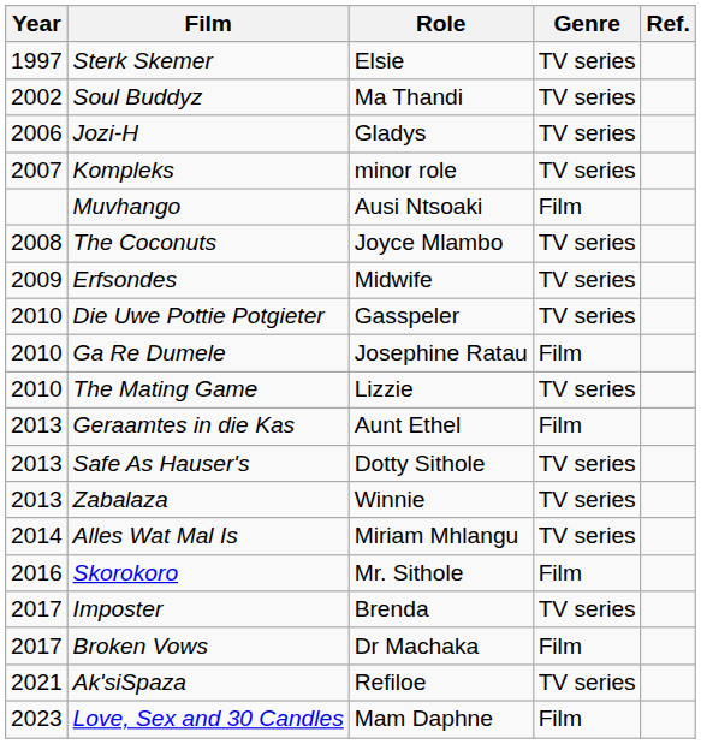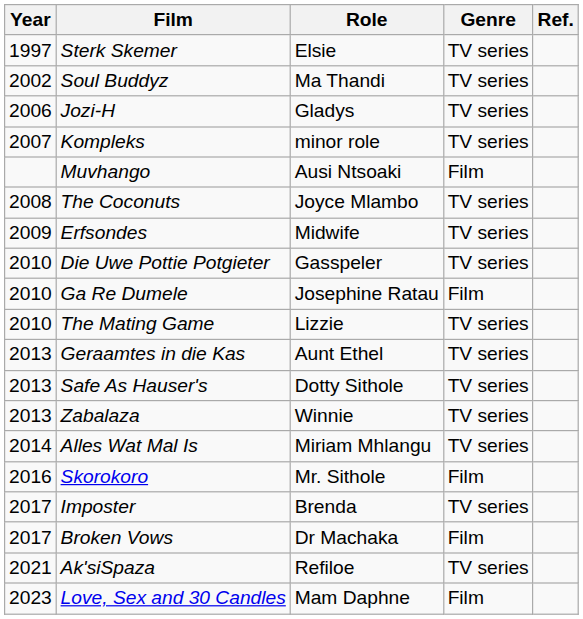 <table class="wikitable">
 <tr>
 <th>Year</th>
 <th>Film</th>
 <th>Role</th>
 <th>Genre</th>
 <th>Ref.</th>
 </tr>
 <tr>
 <td>1997</td>
 <td><em>Sterk Skemer</em></td>
 <td>Elsie</td>
 <td>TV series</td>
 <td></td>
 </tr>
 <tr>
 <td>2002</td>
 <td><em>Soul Buddyz</em></td>
 <td>Ma Thandi</td>
 <td>TV series</td>
 <td></td>
 </tr>
 <tr>
 <td>2006</td>
 <td><em>Jozi-H</em></td>
 <td>Gladys</td>
 <td>TV series</td>
 <td></td>
 </tr>
 <tr>
 <td>2007</td>
 <td><em>Kompleks</em></td>
 <td>minor role</td>
 <td>TV series</td>
 <td></td>
 </tr>
 <tr>
 <td></td>
 <td><em>Muvhango</em></td>
 <td>Ausi Ntsoaki</td>
 <td>Film</td>
 <td></td>
 </tr>
 <tr>
 <td>2008</td>
 <td><em>The Coconuts</em></td>
 <td>Joyce Mlambo</td>
 <td>TV series</td>
 <td></td>
 </tr>
 <tr>
 <td>2009</td>
 <td><em>Erfsondes</em></td>
 <td>Midwife</td>
 <td>TV series</td>
 <td></td>
 </tr>
 <tr>
 <td>2010</td>
 <td><em>Die Uwe Pottie Potgieter</em></td>
 <td>Gasspeler</td>
 <td>TV series</td>
 <td></td>
 </tr>
 <tr>
 <td>2010</td>
 <td><em>Ga Re Dumele</em></td>
 <td>Josephine Ratau</td>
 <td>Film</td>
 <td></td>
 </tr>
 <tr>
 <td>2010</td>
 <td><em>The Mating Game</em></td>
 <td>Lizzie</td>
 <td>TV series</td>
 <td></td>
 </tr>
 <tr>
 <td>2013</td>
 <td><em>Geraamtes in die Kas</em></td>
 <td>Aunt Ethel</td>
-<td>Film</td>
+<td>TV series</td>
 <td></td>
 </tr>
 <tr>
 <td>2013</td>
 <td><em>Safe As Hauser's</em></td>
 <td>Dotty Sithole</td>
 <td>TV series</td>
 <td></td>
 </tr>
 <tr>
 <td>2013</td>
 <td><em>Zabalaza</em></td>
 <td>Winnie</td>
 <td>TV series</td>
 <td></td>
 </tr>
 <tr>
 <td>2014</td>
 <td><em>Alles Wat Mal Is</em></td>
 <td>Miriam Mhlangu</td>
 <td>TV series</td>
 <td></td>
 </tr>
 <tr>
 <td>2016</td>
 <td><em><a href='#'>Skorokoro</a></em></td>
 <td>Mr. Sithole</td>
 <td>Film</td>
 <td></td>
 </tr>
 <tr>
 <td>2017</td>
 <td><em>Imposter</em></td>
 <td>Brenda</td>
 <td>TV series</td>
 <td></td>
 </tr>
 <tr>
 <td>2017</td>
 <td><em>Broken Vows</em></td>
 <td>Dr Machaka</td>
 <td>Film</td>
 <td></td>
 </tr>
 <tr>
 <td>2021</td>
 <td><em>Ak'siSpaza</em></td>
 <td>Refiloe</td>
 <td>TV series</td>
 <td></td>
 </tr>
 <tr>
 <td>2023</td>
 <td><em><a href='#'>Love, Sex and 30 Candles</a></em></td>
 <td>Mam Daphne</td>
 <td>Film</td>
 <td></td>
 </tr>
 </table>
